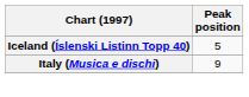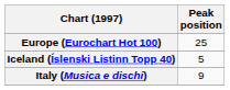 <table class="wikitable sortable plainrowheaders" style="text-align:center">
 <tr>
 <th scope="col">Chart (1997)</th>
 <th scope="col">Peak<br>position</th>
 </tr>
 <tr>
 </tr>
 <tr>
 </tr>
 <tr>
 </tr>
 <tr>
 </tr>
 <tr>
+</tr>
+<tr>
+<th scope="row">Europe (<a href='#'>Eurochart Hot 100</a>)</th>
+<td>25</td>
 </tr>
 <tr>
 </tr>
 <tr>
 </tr>
 <tr>
 <th scope="row">Iceland (<a href='#'>Íslenski Listinn Topp 40</a>)</th>
 <td>5</td>
 </tr>
 <tr>
 </tr>
 <tr>
 <th scope="row">Italy (<em><a href='#'>Musica e dischi</a></em>)</th>
 <td>9</td>
 </tr>
 <tr>
 </tr>
 <tr>
 </tr>
 <tr>
 </tr>
 <tr>
 </tr>
 <tr>
 </tr>
 <tr>
 </tr>
 <tr>
 </tr>
 </table>
